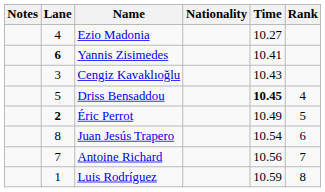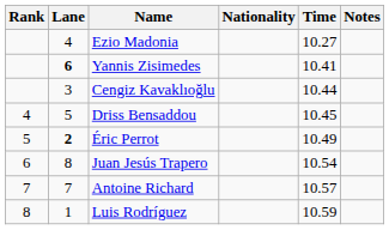 <table class="wikitable sortable" style="text-align:center">
 <tr>
-<th>Notes</th>
+<th>Rank</th>
 <th>Lane</th>
 <th>Name</th>
 <th>Nationality</th>
 <th>Time</th>
-<th>Rank</th>
+<th>Notes</th>
 </tr>
 <tr>
 <td></td>
 <td>4</td>
 <td align=left><a href='#'>Ezio Madonia</a></td>
 <td align=left></td>
 <td>10.27</td>
 <td></td>
 </tr>
 <tr>
 <td></td>
 <td><strong>6</strong></td>
 <td align=left><a href='#'>Yannis Zisimedes</a></td>
 <td align=left></td>
 <td>10.41</td>
 <td></td>
 </tr>
 <tr>
 <td></td>
 <td>3</td>
 <td align=left><a href='#'>Cengiz Kavaklıoğlu</a></td>
 <td align=left></td>
-<td>10.43</td>
+<td>10.44</td>
 <td></td>
 </tr>
 <tr>
-<td></td>
+<td>4</td>
 <td>5</td>
 <td align=left><a href='#'>Driss Bensaddou</a></td>
 <td align=left></td>
-<td><strong>10.45</strong></td>
-<td>4</td>
+<td>10.45</td>
+<td></td>
 </tr>
 <tr>
-<td></td>
+<td>5</td>
 <td><strong>2</strong></td>
 <td align=left><a href='#'>Éric Perrot</a></td>
 <td align=left></td>
 <td>10.49</td>
-<td>5</td>
+<td></td>
 </tr>
 <tr>
-<td></td>
+<td>6</td>
 <td>8</td>
 <td align=left><a href='#'>Juan Jesús Trapero</a></td>
 <td align=left></td>
 <td>10.54</td>
-<td>6</td>
+<td></td>
 </tr>
 <tr>
-<td></td>
+<td>7</td>
 <td>7</td>
 <td align=left><a href='#'>Antoine Richard</a></td>
 <td align=left></td>
-<td>10.56</td>
-<td>7</td>
+<td>10.57</td>
+<td></td>
 </tr>
 <tr>
-<td></td>
+<td>8</td>
 <td>1</td>
 <td align=left><a href='#'>Luis Rodríguez</a></td>
 <td align=left></td>
 <td>10.59</td>
-<td>8</td>
+<td></td>
 </tr>
 </table>
